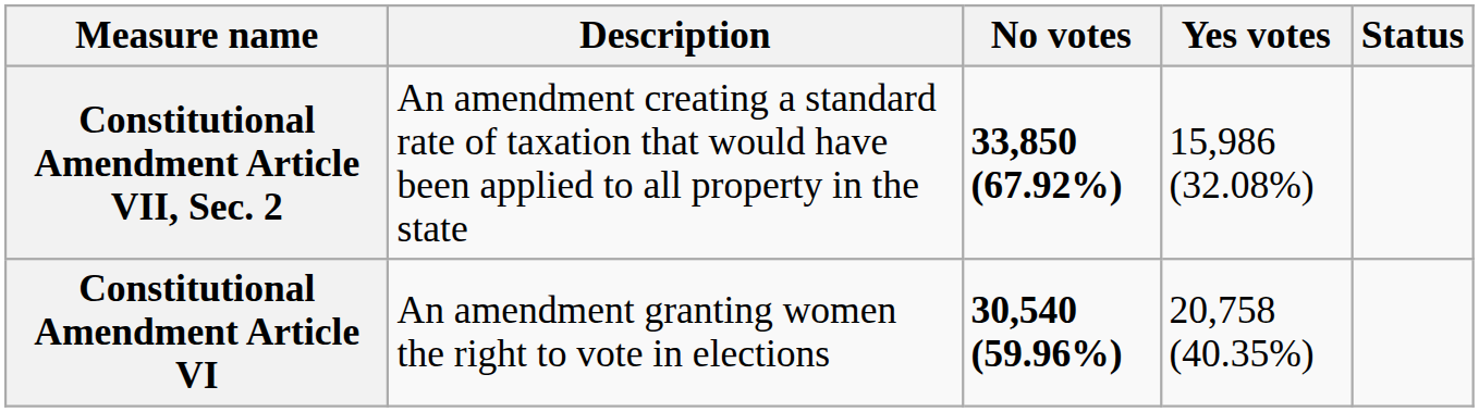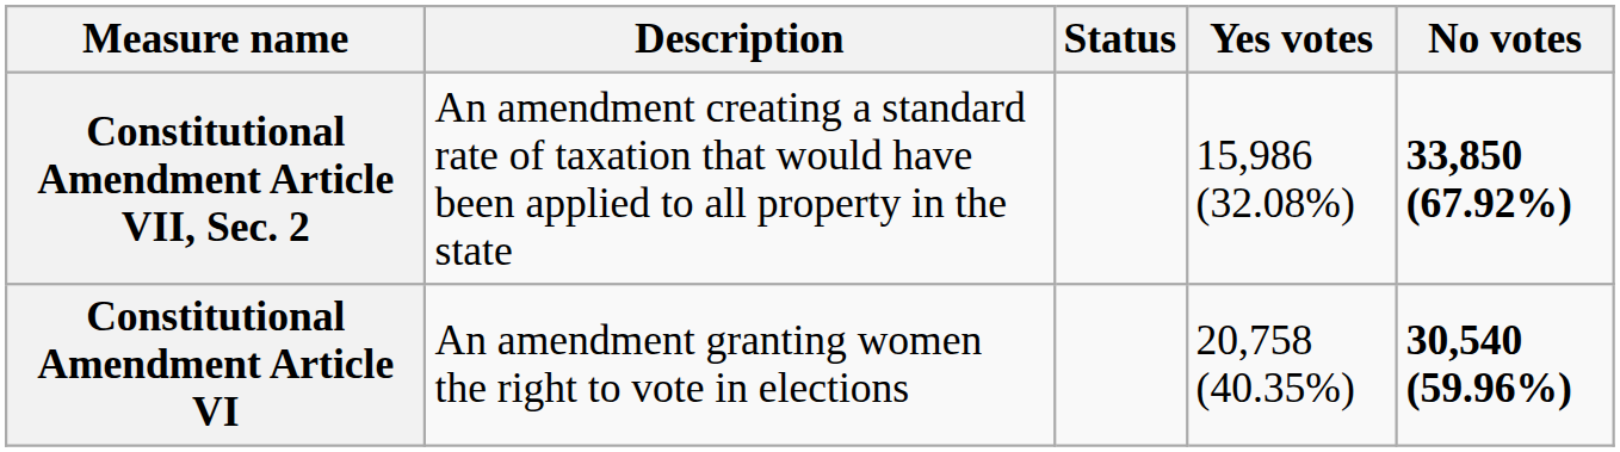 <table class="wikitable sortable plainrowheaders">
 <tr>
 <th scope=col>Measure name</th>
 <th scope=col class=unsortable>Description</th>
+<th scope=col>Status</th>
+<th scope=col>Yes votes</th>
 <th scope=col>No votes</th>
-<th scope=col>Yes votes</th>
-<th scope=col>Status</th>
 </tr>
 <tr>
 <th scope=row>Constitutional Amendment Article VII, Sec. 2</th>
 <td>An amendment creating a standard rate of taxation that would have been applied to all property in the state</td>
+<td></td>
+<td>15,986 (32.08%)</td>
 <td><strong>33,850 (67.92%)</strong></td>
-<td>15,986 (32.08%)</td>
-<td></td>
 </tr>
 <tr>
 <th scope=row>Constitutional Amendment Article VI</th>
 <td>An amendment granting women the right to vote in elections</td>
+<td></td>
+<td>20,758 (40.35%)</td>
 <td><strong>30,540 (59.96%)</strong></td>
-<td>20,758 (40.35%)</td>
-<td></td>
 </tr>
 </table>
